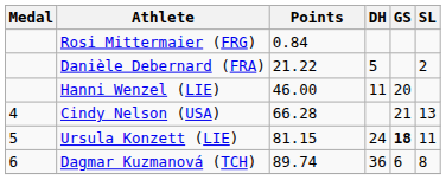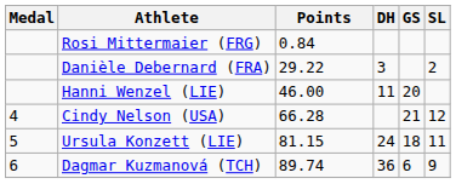 <table class=wikitable style="font-size:100%;" style="text-align:center">
 <tr bgcolor="#efefef">
 <th>Medal</th>
 <th>Athlete</th>
 <th>  Points  </th>
 <th>DH</th>
 <th>GS</th>
 <th>SL</th>
 </tr>
 <tr>
 <td></td>
 <td align=left> <a href='#'>Rosi Mittermaier</a> (<a href='#'>FRG</a>)</td>
 <td>0.84</td>
 <td></td>
 <td></td>
 <td></td>
 </tr>
 <tr>
 <td></td>
 <td align=left> <a href='#'>Danièle Debernard</a> (<a href='#'>FRA</a>)</td>
-<td>21.22</td>
-<td>5</td>
+<td>29.22</td>
+<td>3</td>
 <td></td>
 <td>2</td>
 </tr>
 <tr>
 <td></td>
 <td align=left> <a href='#'>Hanni Wenzel</a> (<a href='#'>LIE</a>)</td>
 <td>46.00</td>
 <td>11</td>
 <td>20</td>
 <td></td>
 </tr>
 <tr>
 <td>4</td>
 <td align=left> <a href='#'>Cindy Nelson</a> (<a href='#'>USA</a>)</td>
 <td>66.28</td>
 <td></td>
 <td>21</td>
-<td>13</td>
+<td>12</td>
 </tr>
 <tr>
 <td>5</td>
 <td align=left> <a href='#'>Ursula Konzett</a> (<a href='#'>LIE</a>)</td>
 <td>81.15</td>
 <td>24</td>
-<td><strong>18</strong></td>
+<td>18</td>
 <td>11</td>
 </tr>
 <tr>
 <td>6</td>
 <td align=left> <a href='#'>Dagmar Kuzmanová</a> (<a href='#'>TCH</a>)</td>
 <td>89.74</td>
 <td>36</td>
 <td>6</td>
-<td>8</td>
+<td>9</td>
 </tr>
 <tr>
 </tr>
 </table>
